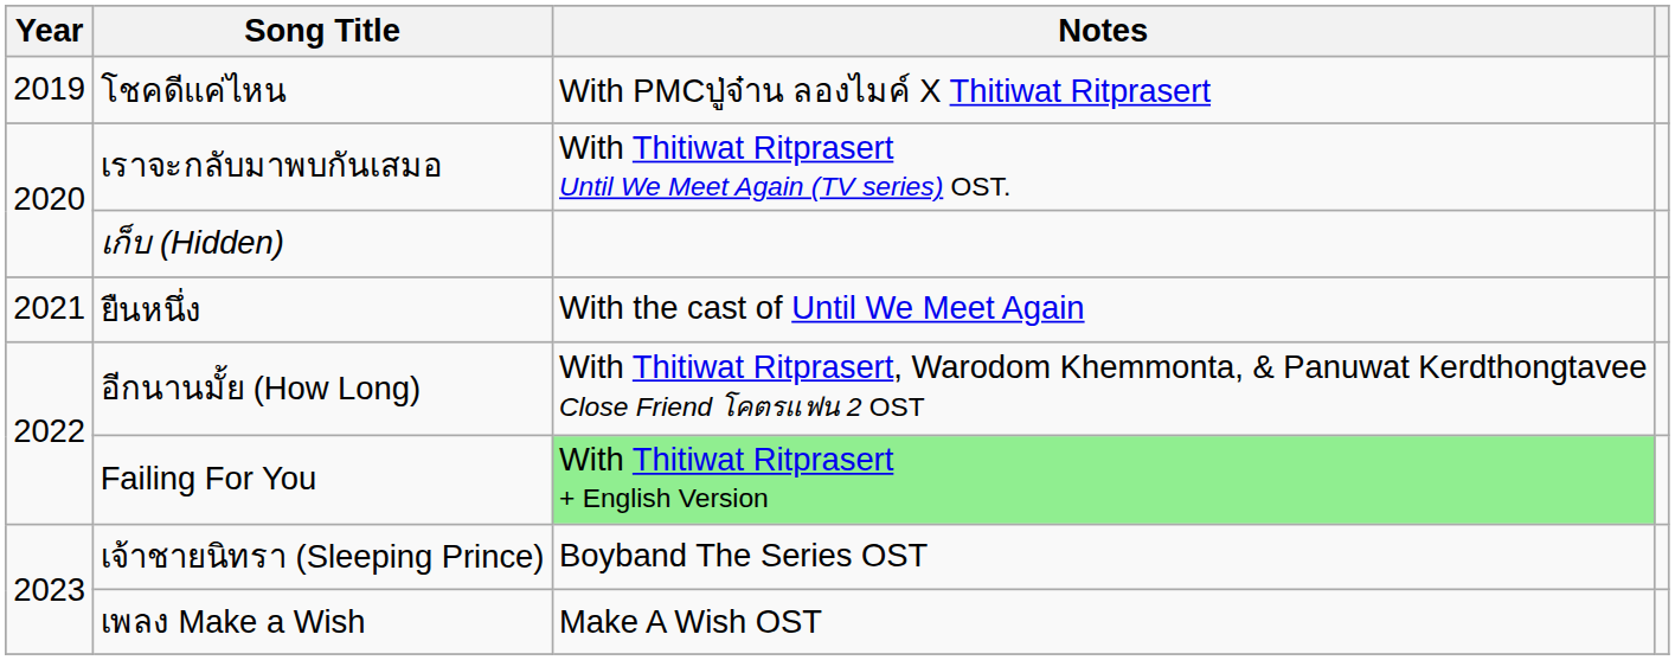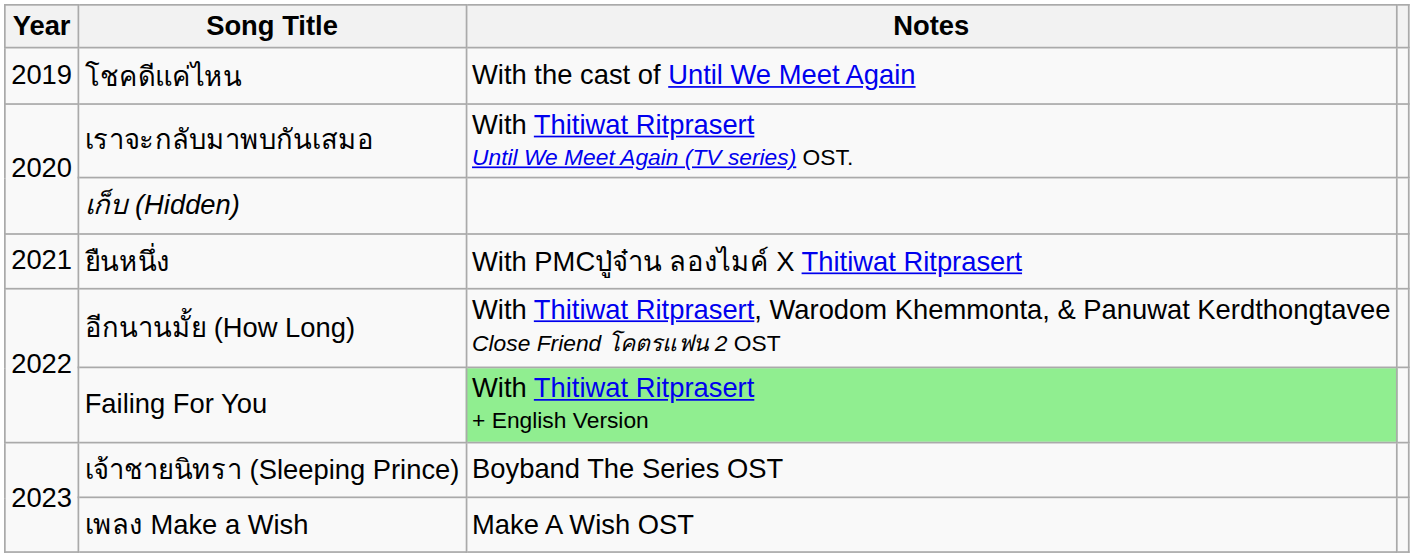 <table class="wikitable">
 <tr>
 <th>Year</th>
 <th>Song Title</th>
 <th>Notes</th>
 <th></th>
 </tr>
 <tr>
 <td>2019</td>
 <td>โชคดีแค่ไหน</td>
-<td>With PMCปู่จ๋าน ลองไมค์ X <a href='#'>Thitiwat Ritprasert</a></td>
+<td>With the cast of <a href='#'>Until We Meet Again</a></td>
 <td></td>
 </tr>
 <tr>
 <td rowspan="2">2020</td>
 <td>เราจะกลับมาพบกันเสมอ</td>
 <td>With <a href='#'>Thitiwat Ritprasert</a> <br><small><em><a href='#'>Until We Meet Again (TV series)</a></em> OST.</small></td>
 <td style="text-align: center;"></td>
 </tr>
 <tr>
 <td><em>เก็บ (Hidden)</em></td>
 <td></td>
 <td style="text-align: center;"></td>
 </tr>
 <tr>
 <td rowspan="1">2021</td>
 <td>ยืนหนึ่ง</td>
-<td>With the cast of <a href='#'>Until We Meet Again</a></td>
+<td>With PMCปู่จ๋าน ลองไมค์ X <a href='#'>Thitiwat Ritprasert</a></td>
 <td style="text-align: center;"></td>
 </tr>
 <tr>
 <td rowspan="2">2022</td>
 <td>อีกนานมั้ย (How Long)</td>
 <td>With <a href='#'>Thitiwat Ritprasert</a>, Warodom Khemmonta, & Panuwat Kerdthongtavee<br><small><em>Close Friend โคตรแฟน 2</em> OST</small></td>
 <td style="text-align: center;"></td>
 </tr>
 <tr>
 <td>Failing For You</td>
 <td style="background: lightgreen;">With <a href='#'>Thitiwat Ritprasert</a><br><small>+ English Version</small></td>
 <td></td>
 </tr>
 <tr>
 <td rowspan="2">2023</td>
 <td>เจ้าชายนิทรา (Sleeping Prince)</td>
 <td>Boyband The Series OST</td>
 <td></td>
 </tr>
 <tr>
 <td>เพลง Make a Wish</td>
 <td>Make A Wish OST</td>
 <td></td>
 </tr>
 </table>
